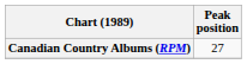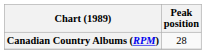 <table class="wikitable sortable plainrowheaders" style="text-align:center">
 <tr>
 <th scope="col">Chart (1989)</th>
 <th scope="col">Peak<br>position</th>
 </tr>
 <tr>
 <th scope="row">Canadian Country Albums (<em><a href='#'>RPM</a></em>)</th>
-<td>27</td>
+<td>28</td>
 </tr>
 <tr>
 </tr>
 </table>
